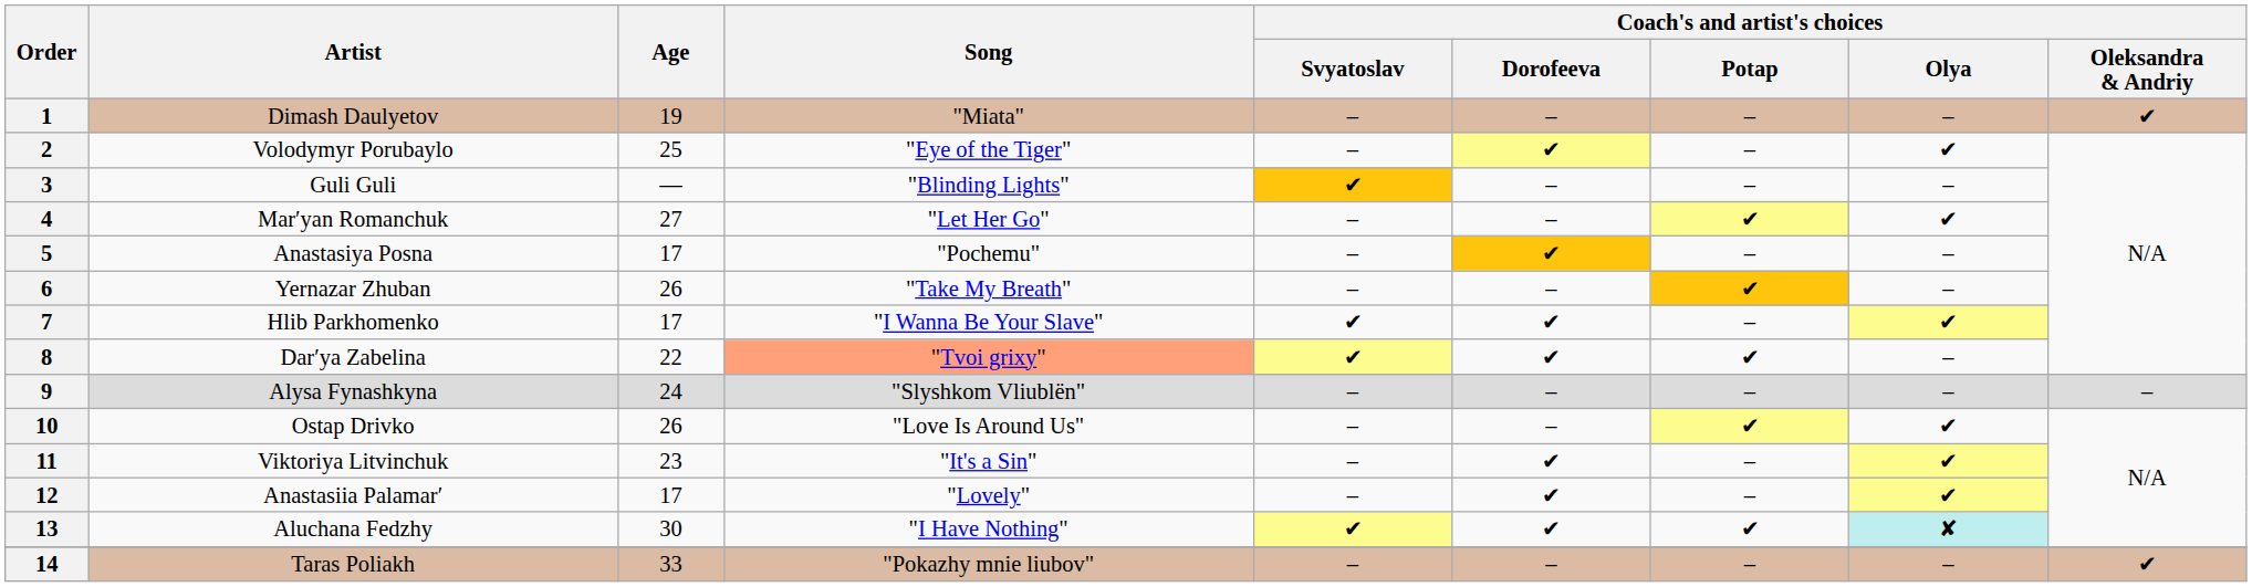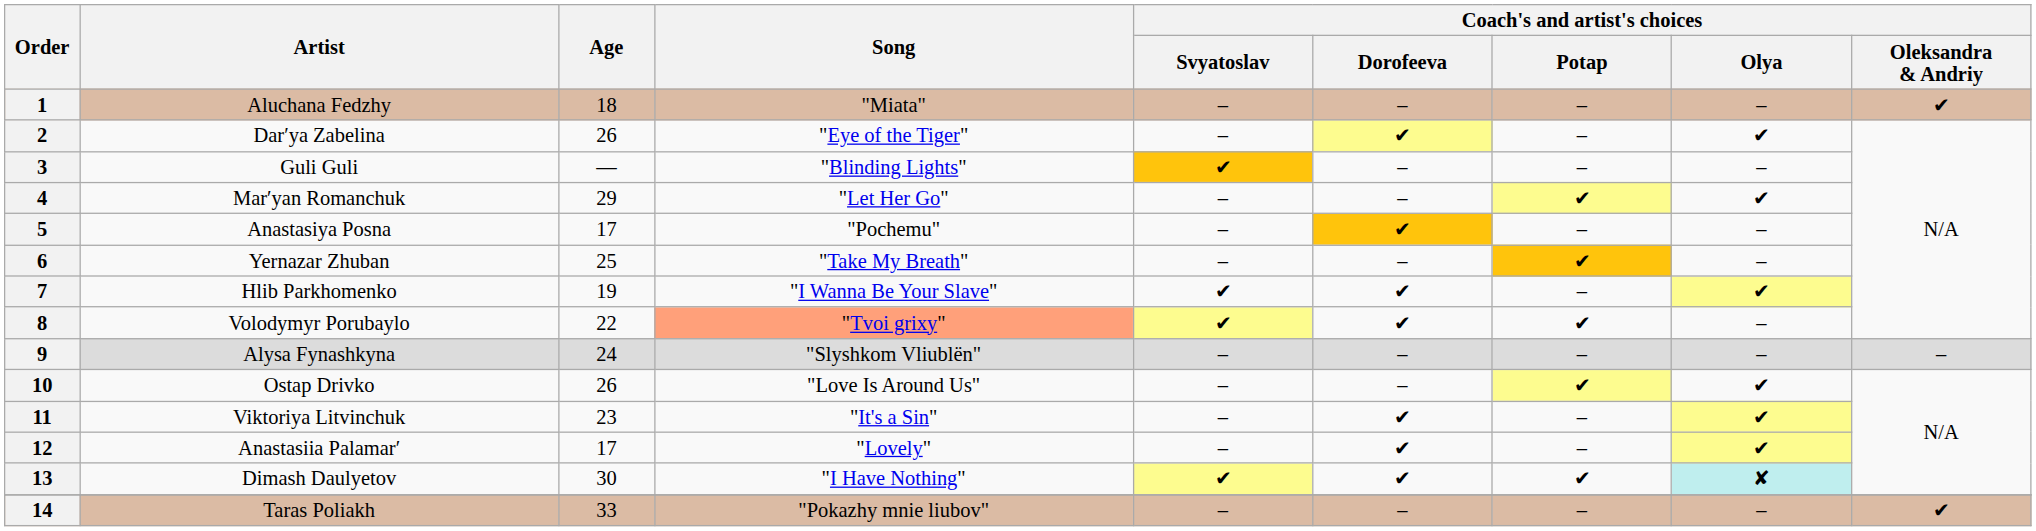 <table class="wikitable" style="text-align:center; line-height:17px; width:100%">
 <tr>
 <th rowspan="2" scope="col" style="width:03%">Order</th>
 <th rowspan="2" scope="col" style="width:20%">Artist</th>
 <th rowspan="2" scope="col" style="width:04%">Age</th>
 <th rowspan="2" scope="col" style="width:20%">Song</th>
 <th colspan="5" scope="col" style="width:28%">Coach's and artist's choices</th>
 </tr>
 <tr>
 <th style="width:7.5%">Svyatoslav</th>
 <th style="width:7.5%">Dorofeeva</th>
 <th style="width:7.5%">Potap</th>
 <th style="width:7.5%">Olya</th>
 <th style="width:7.5%">Oleksandra<br>& Andriy</th>
 </tr>
 <tr style="background:#dbbba4">
 <th>1</th>
-<td>Dimash Daulyetov</td>
-<td>19</td>
+<td>Aluchana Fedzhy</td>
+<td>18</td>
 <td>"Miata"</td>
 <td>–</td>
 <td>–</td>
 <td>–</td>
 <td>–</td>
 <td>✔</td>
 </tr>
 <tr>
 <th>2</th>
-<td>Volodymyr Porubaylo</td>
-<td>25</td>
+<td>Darʹya Zabelina</td>
+<td>26</td>
 <td>"<a href='#'>Eye of the Tiger</a>"</td>
 <td>–</td>
 <td style="background:#fdfc8f">✔</td>
 <td>–</td>
 <td>✔</td>
 <td rowspan="7">N/A</td>
 </tr>
 <tr>
 <th>3</th>
 <td>Guli Guli</td>
 <td>—</td>
 <td>"<a href='#'>Blinding Lights</a>"</td>
 <td style="background:#ffc40c">✔</td>
 <td>–</td>
 <td>–</td>
 <td>–</td>
 </tr>
 <tr>
 <th>4</th>
 <td>Marʹyan Romanchuk</td>
-<td>27</td>
+<td>29</td>
 <td>"<a href='#'>Let Her Go</a>"</td>
 <td>–</td>
 <td>–</td>
 <td style="background:#fdfc8f">✔</td>
 <td>✔</td>
 </tr>
 <tr>
 <th>5</th>
 <td>Anastasiya Posna</td>
 <td>17</td>
 <td>"Pochemu"</td>
 <td>–</td>
 <td style="background:#ffc40c">✔</td>
 <td>–</td>
 <td>–</td>
 </tr>
 <tr>
 <th>6</th>
 <td>Yernazar Zhuban</td>
-<td>26</td>
+<td>25</td>
 <td>"<a href='#'>Take My Breath</a>"</td>
 <td>–</td>
 <td>–</td>
 <td style="background:#ffc40c">✔</td>
 <td>–</td>
 </tr>
 <tr>
 <th>7</th>
 <td>Hlib Parkhomenko</td>
-<td>17</td>
+<td>19</td>
 <td>"<a href='#'>I Wanna Be Your Slave</a>"</td>
 <td>✔</td>
 <td>✔</td>
 <td>–</td>
 <td style="background:#fdfc8f">✔</td>
 </tr>
 <tr>
 <th>8</th>
-<td>Darʹya Zabelina</td>
+<td>Volodymyr Porubaylo</td>
 <td>22</td>
 <td style="background: lightsalmon;">"<a href='#'>Tvoi grixy</a>"</td>
 <td style="background:#fdfc8f">✔</td>
 <td>✔</td>
 <td>✔</td>
 <td>–</td>
 </tr>
 <tr style="background:#dcdcdc">
 <th>9</th>
 <td>Alysa Fynashkyna</td>
 <td>24</td>
 <td>"Slyshkom Vliublёn"</td>
 <td>–</td>
 <td>–</td>
 <td>–</td>
 <td>–</td>
 <td>–</td>
 </tr>
 <tr>
 <th>10</th>
 <td>Ostap Drivko</td>
 <td>26</td>
 <td>"Love Is Around Us"</td>
 <td>–</td>
 <td>–</td>
 <td style="background:#fdfc8f">✔</td>
 <td>✔</td>
 <td rowspan="4">N/A</td>
 </tr>
 <tr>
 <th>11</th>
 <td>Viktoriya Litvinchuk</td>
 <td>23</td>
 <td>"<a href='#'>It's a Sin</a>"</td>
 <td>–</td>
 <td>✔</td>
 <td>–</td>
 <td style="background:#fdfc8f">✔</td>
 </tr>
 <tr>
 <th>12</th>
 <td>Anastasiia Palamarʹ</td>
 <td>17</td>
 <td>"<a href='#'>Lovely</a>"</td>
 <td>–</td>
 <td>✔</td>
 <td>–</td>
 <td style="background:#fdfc8f">✔</td>
 </tr>
 <tr>
 <th>13</th>
-<td>Aluchana Fedzhy</td>
+<td>Dimash Daulyetov</td>
 <td>30</td>
 <td>"<a href='#'>I Have Nothing</a>"</td>
 <td style="background:#fdfc8f">✔</td>
 <td>✔</td>
 <td>✔</td>
 <td style="background:#bfeeee">✘</td>
 </tr>
 <tr>
 </tr>
 <tr style="background:#dbbba4">
 <th>14</th>
 <td>Taras Poliakh</td>
 <td>33</td>
 <td>"Pokazhy mnie liubov"</td>
 <td>–</td>
 <td>–</td>
 <td>–</td>
 <td>–</td>
 <td>✔</td>
 </tr>
 </table>
